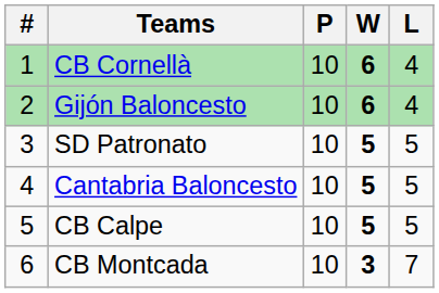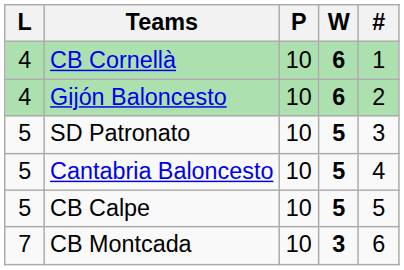 <table class="wikitable" style="text-align: center;">
 <tr>
-<th width=20>#</th>
+<th width=20>L</th>
 <th>Teams</th>
 <th width=20>P</th>
 <th width=20>W</th>
-<th width=20>L</th>
+<th width=20>#</th>
 </tr>
 <tr bgcolor=ACE1AF>
-<td>1</td>
+<td>4</td>
 <td align=left><a href='#'>CB Cornellà</a></td>
 <td>10</td>
 <td><strong>6</strong></td>
-<td>4</td>
+<td>1</td>
 </tr>
 <tr bgcolor=ACE1AF>
-<td>2</td>
+<td>4</td>
 <td align=left><a href='#'>Gijón Baloncesto</a></td>
 <td>10</td>
 <td><strong>6</strong></td>
-<td>4</td>
+<td>2</td>
 </tr>
 <tr>
-<td>3</td>
+<td>5</td>
 <td align=left>SD Patronato</td>
 <td>10</td>
 <td><strong>5</strong></td>
-<td>5</td>
+<td>3</td>
 </tr>
 <tr>
-<td>4</td>
+<td>5</td>
 <td align=left><a href='#'>Cantabria Baloncesto</a></td>
 <td>10</td>
 <td><strong>5</strong></td>
-<td>5</td>
+<td>4</td>
 </tr>
 <tr>
 <td>5</td>
 <td align=left>CB Calpe</td>
 <td>10</td>
 <td><strong>5</strong></td>
 <td>5</td>
 </tr>
 <tr>
-<td>6</td>
+<td>7</td>
 <td align=left>CB Montcada</td>
 <td>10</td>
 <td><strong>3</strong></td>
-<td>7</td>
+<td>6</td>
 </tr>
 </table>
